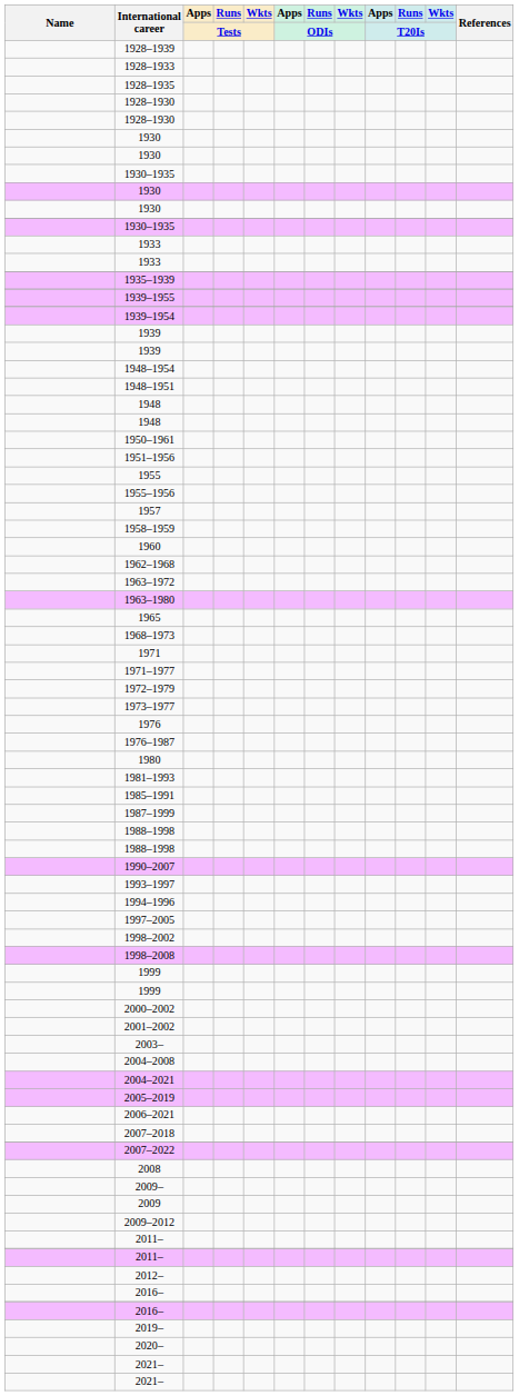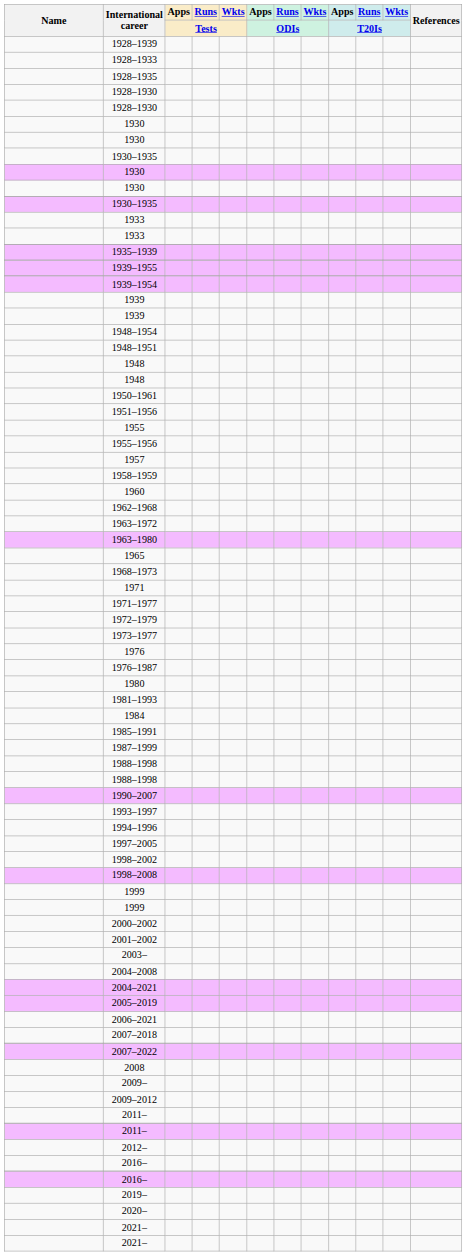 <table class="wikitable sortable" style="text-align: center;">
 <tr>
 <th style="width:150px" rowspan="2">Name</th>
 <th rowspan="2">International<br>career</th>
 <th style="background:#faecc8">Apps</th>
 <th style="background:#faecc8"><a href='#'>Runs</a></th>
 <th style="background:#faecc8"><a href='#'>Wkts</a></th>
 <th style="background:#cef2e0">Apps</th>
 <th style="background:#cef2e0"><a href='#'>Runs</a></th>
 <th style="background:#cef2e0"><a href='#'>Wkts</a></th>
 <th style="background:#CFECEC">Apps</th>
 <th style="background:#CFECEC"><a href='#'>Runs</a></th>
 <th style="background:#CFECEC"><a href='#'>Wkts</a></th>
 <th class="unsortable" rowspan="2">References</th>
 </tr>
 <tr class="unsortable">
 <th colspan="3" style="background:#faecc8"><a href='#'>Tests</a></th>
 <th colspan="3" style="background:#cef2e0"><a href='#'>ODIs</a></th>
 <th colspan="3" style="background:#CFECEC"><a href='#'>T20Is</a></th>
 </tr>
 <tr>
 <td></td>
 <td>1928–1939</td>
 <td></td>
 <td></td>
 <td></td>
 <td></td>
 <td></td>
 <td></td>
 <td></td>
 <td></td>
 <td></td>
 <td></td>
 </tr>
 <tr>
 <td></td>
 <td>1928–1933</td>
 <td></td>
 <td></td>
 <td></td>
 <td></td>
 <td></td>
 <td></td>
 <td></td>
 <td></td>
 <td></td>
 <td></td>
 </tr>
 <tr>
 <td></td>
 <td>1928–1935</td>
 <td></td>
 <td></td>
 <td></td>
 <td></td>
 <td></td>
 <td></td>
 <td></td>
 <td></td>
 <td></td>
 <td></td>
 </tr>
 <tr>
 <td></td>
 <td>1928–1930</td>
 <td></td>
 <td></td>
 <td></td>
 <td></td>
 <td></td>
 <td></td>
 <td></td>
 <td></td>
 <td></td>
 <td></td>
 </tr>
 <tr>
 <td></td>
 <td>1928–1930</td>
 <td></td>
 <td></td>
 <td></td>
 <td></td>
 <td></td>
 <td></td>
 <td></td>
 <td></td>
 <td></td>
 <td></td>
 </tr>
 <tr>
 <td></td>
 <td>1930</td>
 <td></td>
 <td></td>
 <td></td>
 <td></td>
 <td></td>
 <td></td>
 <td></td>
 <td></td>
 <td></td>
 <td></td>
 </tr>
 <tr>
 <td></td>
 <td>1930</td>
 <td></td>
 <td></td>
 <td></td>
 <td></td>
 <td></td>
 <td></td>
 <td></td>
 <td></td>
 <td></td>
 <td></td>
 </tr>
 <tr>
 <td></td>
 <td>1930–1935</td>
 <td></td>
 <td></td>
 <td></td>
 <td></td>
 <td></td>
 <td></td>
 <td></td>
 <td></td>
 <td></td>
 <td></td>
 </tr>
 <tr bgcolor="#F4BBFF">
 <td></td>
 <td>1930</td>
 <td></td>
 <td></td>
 <td></td>
 <td></td>
 <td></td>
 <td></td>
 <td></td>
 <td></td>
 <td></td>
 <td></td>
 </tr>
 <tr>
 <td></td>
 <td>1930</td>
 <td></td>
 <td></td>
 <td></td>
 <td></td>
 <td></td>
 <td></td>
 <td></td>
 <td></td>
 <td></td>
 <td></td>
 </tr>
 <tr>
 </tr>
 <tr bgcolor="#F4BBFF">
 <td></td>
 <td>1930–1935</td>
 <td></td>
 <td></td>
 <td></td>
 <td></td>
 <td></td>
 <td></td>
 <td></td>
 <td></td>
 <td></td>
 <td></td>
 </tr>
 <tr>
 <td></td>
 <td>1933</td>
 <td></td>
 <td></td>
 <td></td>
 <td></td>
 <td></td>
 <td></td>
 <td></td>
 <td></td>
 <td></td>
 <td></td>
 </tr>
 <tr>
 <td></td>
 <td>1933</td>
 <td></td>
 <td></td>
 <td></td>
 <td></td>
 <td></td>
 <td></td>
 <td></td>
 <td></td>
 <td></td>
 <td></td>
 </tr>
 <tr>
 </tr>
 <tr bgcolor="#F4BBFF">
 <td></td>
 <td>1935–1939</td>
 <td></td>
 <td></td>
 <td></td>
 <td></td>
 <td></td>
 <td></td>
 <td></td>
 <td></td>
 <td></td>
 <td></td>
 </tr>
 <tr>
 </tr>
 <tr bgcolor="#F4BBFF">
 <td></td>
 <td>1939–1955</td>
 <td></td>
 <td></td>
 <td></td>
 <td></td>
 <td></td>
 <td></td>
 <td></td>
 <td></td>
 <td></td>
 <td></td>
 </tr>
 <tr>
 </tr>
 <tr bgcolor="#F4BBFF">
 <td></td>
 <td>1939–1954</td>
 <td></td>
 <td></td>
 <td></td>
 <td></td>
 <td></td>
 <td></td>
 <td></td>
 <td></td>
 <td></td>
 <td></td>
 </tr>
 <tr>
 <td></td>
 <td>1939</td>
 <td></td>
 <td></td>
 <td></td>
 <td></td>
 <td></td>
 <td></td>
 <td></td>
 <td></td>
 <td></td>
 <td></td>
 </tr>
 <tr>
 <td></td>
 <td>1939</td>
 <td></td>
 <td></td>
 <td></td>
 <td></td>
 <td></td>
 <td></td>
 <td></td>
 <td></td>
 <td></td>
 <td></td>
 </tr>
 <tr>
 <td></td>
 <td>1948–1954</td>
 <td></td>
 <td></td>
 <td></td>
 <td></td>
 <td></td>
 <td></td>
 <td></td>
 <td></td>
 <td></td>
 <td></td>
 </tr>
 <tr>
 <td></td>
 <td>1948–1951</td>
 <td></td>
 <td></td>
 <td></td>
 <td></td>
 <td></td>
 <td></td>
 <td></td>
 <td></td>
 <td></td>
 <td></td>
 </tr>
 <tr>
 <td></td>
 <td>1948</td>
 <td></td>
 <td></td>
 <td></td>
 <td></td>
 <td></td>
 <td></td>
 <td></td>
 <td></td>
 <td></td>
 <td></td>
 </tr>
 <tr>
 <td></td>
 <td>1948</td>
 <td></td>
 <td></td>
 <td></td>
 <td></td>
 <td></td>
 <td></td>
 <td></td>
 <td></td>
 <td></td>
 <td></td>
 </tr>
 <tr>
 <td></td>
 <td>1950–1961</td>
 <td></td>
 <td></td>
 <td></td>
 <td></td>
 <td></td>
 <td></td>
 <td></td>
 <td></td>
 <td></td>
 <td></td>
 </tr>
 <tr>
 <td></td>
 <td>1951–1956</td>
 <td></td>
 <td></td>
 <td></td>
 <td></td>
 <td></td>
 <td></td>
 <td></td>
 <td></td>
 <td></td>
 <td></td>
 </tr>
 <tr>
 <td></td>
 <td>1955</td>
 <td></td>
 <td></td>
 <td></td>
 <td></td>
 <td></td>
 <td></td>
 <td></td>
 <td></td>
 <td></td>
 <td></td>
 </tr>
 <tr>
 <td></td>
 <td>1955–1956</td>
 <td></td>
 <td></td>
 <td></td>
 <td></td>
 <td></td>
 <td></td>
 <td></td>
 <td></td>
 <td></td>
 <td></td>
 </tr>
 <tr>
 <td></td>
 <td>1957</td>
 <td></td>
 <td></td>
 <td></td>
 <td></td>
 <td></td>
 <td></td>
 <td></td>
 <td></td>
 <td></td>
 <td></td>
 </tr>
 <tr>
 <td></td>
 <td>1958–1959</td>
 <td></td>
 <td></td>
 <td></td>
 <td></td>
 <td></td>
 <td></td>
 <td></td>
 <td></td>
 <td></td>
 <td></td>
 </tr>
 <tr>
 <td></td>
 <td>1960</td>
 <td></td>
 <td></td>
 <td></td>
 <td></td>
 <td></td>
 <td></td>
 <td></td>
 <td></td>
 <td></td>
 <td></td>
 </tr>
 <tr>
 <td></td>
 <td>1962–1968</td>
 <td></td>
 <td></td>
 <td></td>
 <td></td>
 <td></td>
 <td></td>
 <td></td>
 <td></td>
 <td></td>
 <td></td>
 </tr>
 <tr>
 <td></td>
 <td>1963–1972</td>
 <td></td>
 <td></td>
 <td></td>
 <td></td>
 <td></td>
 <td></td>
 <td></td>
 <td></td>
 <td></td>
 <td></td>
 </tr>
 <tr bgcolor="#F4BBFF">
 <td></td>
 <td>1963–1980</td>
 <td></td>
 <td></td>
 <td></td>
 <td></td>
 <td></td>
 <td></td>
 <td></td>
 <td></td>
 <td></td>
 <td></td>
 </tr>
 <tr>
 <td></td>
 <td>1965</td>
 <td></td>
 <td></td>
 <td></td>
 <td></td>
 <td></td>
 <td></td>
 <td></td>
 <td></td>
 <td></td>
 <td></td>
 </tr>
 <tr>
 <td></td>
 <td>1968–1973</td>
 <td></td>
 <td></td>
 <td></td>
 <td></td>
 <td></td>
 <td></td>
 <td></td>
 <td></td>
 <td></td>
 <td></td>
 </tr>
 <tr>
 <td></td>
 <td>1971</td>
 <td></td>
 <td></td>
 <td></td>
 <td></td>
 <td></td>
 <td></td>
 <td></td>
 <td></td>
 <td></td>
 <td></td>
 </tr>
 <tr>
 <td></td>
 <td>1971–1977</td>
 <td></td>
 <td></td>
 <td></td>
 <td></td>
 <td></td>
 <td></td>
 <td></td>
 <td></td>
 <td></td>
 <td></td>
 </tr>
 <tr>
 <td></td>
 <td>1972–1979</td>
 <td></td>
 <td></td>
 <td></td>
 <td></td>
 <td></td>
 <td></td>
 <td></td>
 <td></td>
 <td></td>
 <td></td>
 </tr>
 <tr>
 <td></td>
 <td>1973–1977</td>
 <td></td>
 <td></td>
 <td></td>
 <td></td>
 <td></td>
 <td></td>
 <td></td>
 <td></td>
 <td></td>
 <td></td>
 </tr>
 <tr>
 <td></td>
 <td>1976</td>
 <td></td>
 <td></td>
 <td></td>
 <td></td>
 <td></td>
 <td></td>
 <td></td>
 <td></td>
 <td></td>
 <td></td>
 </tr>
 <tr>
 <td></td>
 <td>1976–1987</td>
 <td></td>
 <td></td>
 <td></td>
 <td></td>
 <td></td>
 <td></td>
 <td></td>
 <td></td>
 <td></td>
 <td></td>
 </tr>
 <tr>
 <td></td>
 <td>1980</td>
 <td></td>
 <td></td>
 <td></td>
 <td></td>
 <td></td>
 <td></td>
 <td></td>
 <td></td>
 <td></td>
 <td></td>
 </tr>
 <tr>
 <td></td>
 <td>1981–1993</td>
 <td></td>
 <td></td>
 <td></td>
 <td></td>
 <td></td>
 <td></td>
 <td></td>
 <td></td>
 <td></td>
 <td></td>
 </tr>
 <tr>
 <td></td>
+<td>1984</td>
+<td></td>
+<td></td>
+<td></td>
+<td></td>
+<td></td>
+<td></td>
+<td></td>
+<td></td>
+<td></td>
+<td></td>
+</tr>
+<tr>
+<td></td>
 <td>1985–1991</td>
 <td></td>
 <td></td>
 <td></td>
 <td></td>
 <td></td>
 <td></td>
 <td></td>
 <td></td>
 <td></td>
 <td></td>
 </tr>
 <tr>
 <td></td>
 <td>1987–1999</td>
 <td></td>
 <td></td>
 <td></td>
 <td></td>
 <td></td>
 <td></td>
 <td></td>
 <td></td>
 <td></td>
 <td></td>
 </tr>
 <tr>
 <td></td>
 <td>1988–1998</td>
 <td></td>
 <td></td>
 <td></td>
 <td></td>
 <td></td>
 <td></td>
 <td></td>
 <td></td>
 <td></td>
 <td></td>
 </tr>
 <tr>
 <td></td>
 <td>1988–1998</td>
 <td></td>
 <td></td>
 <td></td>
 <td></td>
 <td></td>
 <td></td>
 <td></td>
 <td></td>
 <td></td>
 <td></td>
 </tr>
 <tr bgcolor="#F4BBFF">
 <td></td>
 <td>1990–2007</td>
 <td></td>
 <td></td>
 <td></td>
 <td></td>
 <td></td>
 <td></td>
 <td></td>
 <td></td>
 <td></td>
 <td></td>
 </tr>
 <tr>
 <td></td>
 <td>1993–1997</td>
 <td></td>
 <td></td>
 <td></td>
 <td></td>
 <td></td>
 <td></td>
 <td></td>
 <td></td>
 <td></td>
 <td></td>
 </tr>
 <tr>
 <td></td>
 <td>1994–1996</td>
 <td></td>
 <td></td>
 <td></td>
 <td></td>
 <td></td>
 <td></td>
 <td></td>
 <td></td>
 <td></td>
 <td></td>
 </tr>
 <tr>
 <td></td>
 <td>1997–2005</td>
 <td></td>
 <td></td>
 <td></td>
 <td></td>
 <td></td>
 <td></td>
 <td></td>
 <td></td>
 <td></td>
 <td></td>
 </tr>
 <tr>
 <td></td>
 <td>1998–2002</td>
 <td></td>
 <td></td>
 <td></td>
 <td></td>
 <td></td>
 <td></td>
 <td></td>
 <td></td>
 <td></td>
 <td></td>
 </tr>
 <tr bgcolor="#F4BBFF">
 <td></td>
 <td>1998–2008</td>
 <td></td>
 <td></td>
 <td></td>
 <td></td>
 <td></td>
 <td></td>
 <td></td>
 <td></td>
 <td></td>
 <td></td>
 </tr>
 <tr>
 <td></td>
 <td>1999</td>
 <td></td>
 <td></td>
 <td></td>
 <td></td>
 <td></td>
 <td></td>
 <td></td>
 <td></td>
 <td></td>
 <td></td>
 </tr>
 <tr>
 <td></td>
 <td>1999</td>
 <td></td>
 <td></td>
 <td></td>
 <td></td>
 <td></td>
 <td></td>
 <td></td>
 <td></td>
 <td></td>
 <td></td>
 </tr>
 <tr>
 <td></td>
 <td>2000–2002</td>
 <td></td>
 <td></td>
 <td></td>
 <td></td>
 <td></td>
 <td></td>
 <td></td>
 <td></td>
 <td></td>
 <td></td>
 </tr>
 <tr>
 <td></td>
 <td>2001–2002</td>
 <td></td>
 <td></td>
 <td></td>
 <td></td>
 <td></td>
 <td></td>
 <td></td>
 <td></td>
 <td></td>
 <td></td>
 </tr>
 <tr>
 <td></td>
 <td>2003–</td>
 <td></td>
 <td></td>
 <td></td>
 <td></td>
 <td></td>
 <td></td>
 <td></td>
 <td></td>
 <td></td>
 <td></td>
 </tr>
 <tr>
 <td></td>
 <td>2004–2008</td>
 <td></td>
 <td></td>
 <td></td>
 <td></td>
 <td></td>
 <td></td>
 <td></td>
 <td></td>
 <td></td>
 <td></td>
 </tr>
 <tr bgcolor="#F4BBFF">
 <td></td>
 <td>2004–2021</td>
 <td></td>
 <td></td>
 <td></td>
 <td></td>
 <td></td>
 <td></td>
 <td></td>
 <td></td>
 <td></td>
 <td></td>
 </tr>
 <tr bgcolor="#F4BBFF">
 <td></td>
 <td>2005–2019</td>
 <td></td>
 <td></td>
 <td></td>
 <td></td>
 <td></td>
 <td></td>
 <td></td>
 <td></td>
 <td></td>
 <td></td>
 </tr>
 <tr>
 <td></td>
 <td>2006–2021</td>
 <td></td>
 <td></td>
 <td></td>
 <td></td>
 <td></td>
 <td></td>
 <td></td>
 <td></td>
 <td></td>
 <td></td>
 </tr>
 <tr>
 <td></td>
 <td>2007–2018</td>
 <td></td>
 <td></td>
 <td></td>
 <td></td>
 <td></td>
 <td></td>
 <td></td>
 <td></td>
 <td></td>
 <td></td>
 </tr>
 <tr>
 </tr>
 <tr bgcolor="#F4BBFF">
 <td></td>
 <td>2007–2022</td>
 <td></td>
 <td></td>
 <td></td>
 <td></td>
 <td></td>
 <td></td>
 <td></td>
 <td></td>
 <td></td>
 <td></td>
 </tr>
 <tr>
 <td></td>
 <td>2008</td>
 <td></td>
 <td></td>
 <td></td>
 <td></td>
 <td></td>
 <td></td>
 <td></td>
 <td></td>
 <td></td>
 <td></td>
 </tr>
 <tr>
 <td></td>
 <td>2009–</td>
 <td></td>
 <td></td>
 <td></td>
 <td></td>
 <td></td>
 <td></td>
 <td></td>
 <td></td>
 <td></td>
 <td></td>
 </tr>
 <tr>
 <td></td>
-<td>2009</td>
-<td></td>
-<td></td>
-<td></td>
-<td></td>
-<td></td>
-<td></td>
-<td></td>
-<td></td>
-<td></td>
-<td></td>
-</tr>
-<tr>
-<td></td>
 <td>2009–2012</td>
 <td></td>
 <td></td>
 <td></td>
 <td></td>
 <td></td>
 <td></td>
 <td></td>
 <td></td>
 <td></td>
 <td></td>
 </tr>
 <tr>
 <td></td>
 <td>2011–</td>
 <td></td>
 <td></td>
 <td></td>
 <td></td>
 <td></td>
 <td></td>
 <td></td>
 <td></td>
 <td></td>
 <td></td>
 </tr>
 <tr>
 </tr>
 <tr bgcolor="#F4BBFF">
 <td></td>
 <td>2011–</td>
 <td></td>
 <td></td>
 <td></td>
 <td></td>
 <td></td>
 <td></td>
 <td></td>
 <td></td>
 <td></td>
 <td></td>
 </tr>
 <tr>
 <td></td>
 <td>2012–</td>
 <td></td>
 <td></td>
 <td></td>
 <td></td>
 <td></td>
 <td></td>
 <td></td>
 <td></td>
 <td></td>
 <td></td>
 </tr>
 <tr>
 <td></td>
 <td>2016–</td>
 <td></td>
 <td></td>
 <td></td>
 <td></td>
 <td></td>
 <td></td>
 <td></td>
 <td></td>
 <td></td>
 <td></td>
 </tr>
 <tr>
 </tr>
 <tr bgcolor="#F4BBFF">
 <td></td>
 <td>2016–</td>
 <td></td>
 <td></td>
 <td></td>
 <td></td>
 <td></td>
 <td></td>
 <td></td>
 <td></td>
 <td></td>
 <td></td>
 </tr>
 <tr>
 <td></td>
 <td>2019–</td>
 <td></td>
 <td></td>
 <td></td>
 <td></td>
 <td></td>
 <td></td>
 <td></td>
 <td></td>
 <td></td>
 <td></td>
 </tr>
 <tr>
 <td></td>
 <td>2020–</td>
 <td></td>
 <td></td>
 <td></td>
 <td></td>
 <td></td>
 <td></td>
 <td></td>
 <td></td>
 <td></td>
 <td></td>
 </tr>
 <tr>
 <td></td>
 <td>2021–</td>
 <td></td>
 <td></td>
 <td></td>
 <td></td>
 <td></td>
 <td></td>
 <td></td>
 <td></td>
 <td></td>
 <td></td>
 </tr>
 <tr>
 <td></td>
 <td>2021–</td>
 <td></td>
 <td></td>
 <td></td>
 <td></td>
 <td></td>
 <td></td>
 <td></td>
 <td></td>
 <td></td>
 <td></td>
 </tr>
 </table>
